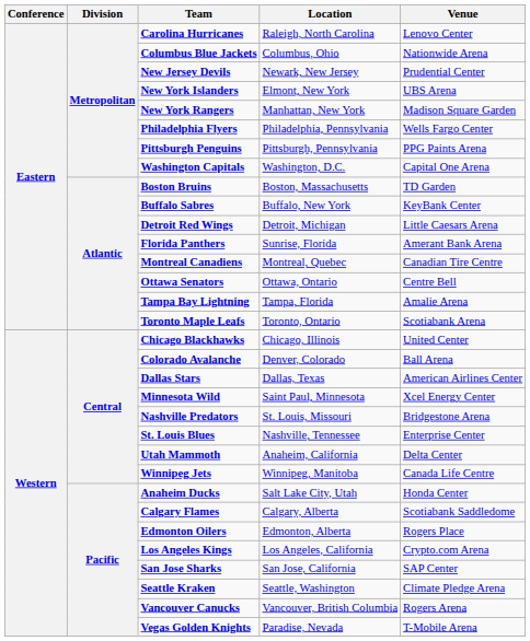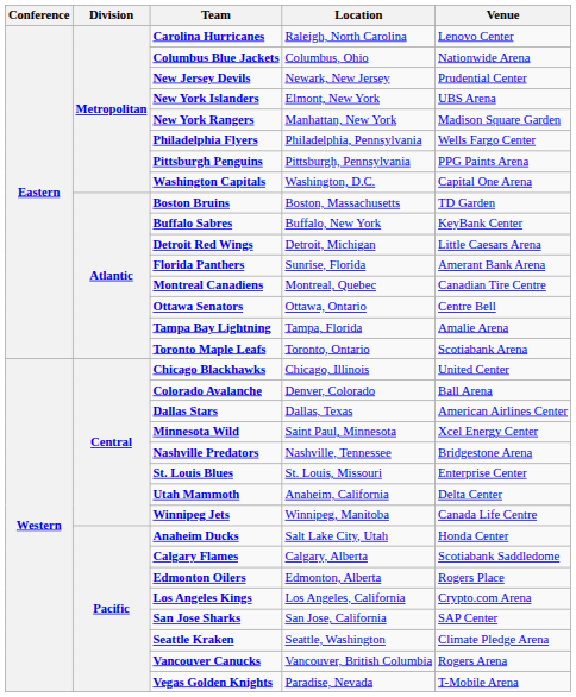 <table class="wikitable" style="font-size:85%">
 <tr>
 <th>Conference</th>
 <th>Division</th>
 <th>Team</th>
 <th>Location</th>
 <th>Venue</th>
 </tr>
 <tr>
 <th rowspan="16"><a href='#'>Eastern</a></th>
 <th rowspan="8"><a href='#'>Metropolitan</a></th>
 <td><strong><a href='#'>Carolina Hurricanes</a></strong></td>
 <td><a href='#'>Raleigh, North Carolina</a></td>
 <td><a href='#'>Lenovo Center</a></td>
 </tr>
 <tr>
 <td><strong><a href='#'>Columbus Blue Jackets</a></strong></td>
 <td><a href='#'>Columbus, Ohio</a></td>
 <td><a href='#'>Nationwide Arena</a></td>
 </tr>
 <tr>
 <td><strong><a href='#'>New Jersey Devils</a></strong></td>
 <td><a href='#'>Newark, New Jersey</a></td>
 <td><a href='#'>Prudential Center</a></td>
 </tr>
 <tr>
 <td><strong><a href='#'>New York Islanders</a></strong></td>
 <td><a href='#'>Elmont, New York</a></td>
 <td><a href='#'>UBS Arena</a></td>
 </tr>
 <tr>
 <td><strong><a href='#'>New York Rangers</a></strong></td>
 <td><a href='#'>Manhattan, New York</a></td>
 <td><a href='#'>Madison Square Garden</a></td>
 </tr>
 <tr>
 <td><strong><a href='#'>Philadelphia Flyers</a></strong></td>
 <td><a href='#'>Philadelphia, Pennsylvania</a></td>
 <td><a href='#'>Wells Fargo Center</a></td>
 </tr>
 <tr>
 <td><strong><a href='#'>Pittsburgh Penguins</a></strong></td>
 <td><a href='#'>Pittsburgh, Pennsylvania</a></td>
 <td><a href='#'>PPG Paints Arena</a></td>
 </tr>
 <tr>
 <td><strong><a href='#'>Washington Capitals</a></strong></td>
 <td><a href='#'>Washington, D.C.</a></td>
 <td><a href='#'>Capital One Arena</a></td>
 </tr>
 <tr>
 <th rowspan="8"><a href='#'>Atlantic</a></th>
 <td><strong><a href='#'>Boston Bruins</a></strong></td>
 <td><a href='#'>Boston, Massachusetts</a></td>
 <td><a href='#'>TD Garden</a></td>
 </tr>
 <tr>
 <td><strong><a href='#'>Buffalo Sabres</a></strong></td>
 <td><a href='#'>Buffalo, New York</a></td>
 <td><a href='#'>KeyBank Center</a></td>
 </tr>
 <tr>
 <td><strong><a href='#'>Detroit Red Wings</a></strong></td>
 <td><a href='#'>Detroit, Michigan</a></td>
 <td><a href='#'>Little Caesars Arena</a></td>
 </tr>
 <tr>
 <td><strong><a href='#'>Florida Panthers</a></strong></td>
 <td><a href='#'>Sunrise, Florida</a></td>
 <td><a href='#'>Amerant Bank Arena</a></td>
 </tr>
 <tr>
 <td><strong><a href='#'>Montreal Canadiens</a></strong></td>
 <td><a href='#'>Montreal, Quebec</a></td>
 <td><a href='#'>Canadian Tire Centre</a></td>
 </tr>
 <tr>
 <td><strong><a href='#'>Ottawa Senators</a></strong></td>
 <td><a href='#'>Ottawa, Ontario</a></td>
 <td><a href='#'>Centre Bell</a></td>
 </tr>
 <tr>
 <td><strong><a href='#'>Tampa Bay Lightning</a></strong></td>
 <td><a href='#'>Tampa, Florida</a></td>
 <td><a href='#'>Amalie Arena</a></td>
 </tr>
 <tr>
 <td><strong><a href='#'>Toronto Maple Leafs</a></strong></td>
 <td><a href='#'>Toronto, Ontario</a></td>
 <td><a href='#'>Scotiabank Arena</a></td>
 </tr>
 <tr>
 <th rowspan="16"><a href='#'>Western</a></th>
 <th rowspan="8"><a href='#'>Central</a></th>
 <td><strong><a href='#'>Chicago Blackhawks</a></strong></td>
 <td><a href='#'>Chicago, Illinois</a></td>
 <td><a href='#'>United Center</a></td>
 </tr>
 <tr>
 <td><strong><a href='#'>Colorado Avalanche</a></strong></td>
 <td><a href='#'>Denver, Colorado</a></td>
 <td><a href='#'>Ball Arena</a></td>
 </tr>
 <tr>
 <td><strong><a href='#'>Dallas Stars</a></strong></td>
 <td><a href='#'>Dallas, Texas</a></td>
 <td><a href='#'>American Airlines Center</a></td>
 </tr>
 <tr>
 <td><strong><a href='#'>Minnesota Wild</a></strong></td>
 <td><a href='#'>Saint Paul, Minnesota</a></td>
 <td><a href='#'>Xcel Energy Center</a></td>
 </tr>
 <tr>
 <td><strong><a href='#'>Nashville Predators</a></strong></td>
-<td><a href='#'>St. Louis, Missouri</a></td>
+<td><a href='#'>Nashville, Tennessee</a></td>
 <td><a href='#'>Bridgestone Arena</a></td>
 </tr>
 <tr>
 <td><strong><a href='#'>St. Louis Blues</a></strong></td>
-<td><a href='#'>Nashville, Tennessee</a></td>
+<td><a href='#'>St. Louis, Missouri</a></td>
 <td><a href='#'>Enterprise Center</a></td>
 </tr>
 <tr>
 <td><strong><a href='#'>Utah Mammoth</a></strong></td>
 <td><a href='#'>Anaheim, California</a></td>
 <td><a href='#'>Delta Center</a></td>
 </tr>
 <tr>
 <td><strong><a href='#'>Winnipeg Jets</a></strong></td>
 <td><a href='#'>Winnipeg, Manitoba</a></td>
 <td><a href='#'>Canada Life Centre</a></td>
 </tr>
 <tr>
 <th rowspan="8"><a href='#'>Pacific</a></th>
 <td><strong><a href='#'>Anaheim Ducks</a></strong></td>
 <td><a href='#'>Salt Lake City, Utah</a></td>
 <td><a href='#'>Honda Center</a></td>
 </tr>
 <tr>
 <td><strong><a href='#'>Calgary Flames</a></strong></td>
 <td><a href='#'>Calgary, Alberta</a></td>
 <td><a href='#'>Scotiabank Saddledome</a></td>
 </tr>
 <tr>
 <td><strong><a href='#'>Edmonton Oilers</a></strong></td>
 <td><a href='#'>Edmonton, Alberta</a></td>
 <td><a href='#'>Rogers Place</a></td>
 </tr>
 <tr>
 <td><strong><a href='#'>Los Angeles Kings</a></strong></td>
 <td><a href='#'>Los Angeles, California</a></td>
 <td><a href='#'>Crypto.com Arena</a></td>
 </tr>
 <tr>
 <td><strong><a href='#'>San Jose Sharks</a></strong></td>
 <td><a href='#'>San Jose, California</a></td>
 <td><a href='#'>SAP Center</a></td>
 </tr>
 <tr>
 <td><strong><a href='#'>Seattle Kraken</a></strong></td>
 <td><a href='#'>Seattle, Washington</a></td>
 <td><a href='#'>Climate Pledge Arena</a></td>
 </tr>
 <tr>
 <td><strong><a href='#'>Vancouver Canucks</a></strong></td>
 <td><a href='#'>Vancouver, British Columbia</a></td>
 <td><a href='#'>Rogers Arena</a></td>
 </tr>
 <tr>
 <td><strong><a href='#'>Vegas Golden Knights</a></strong></td>
 <td><a href='#'>Paradise, Nevada</a></td>
 <td><a href='#'>T-Mobile Arena</a></td>
 </tr>
 </table>
